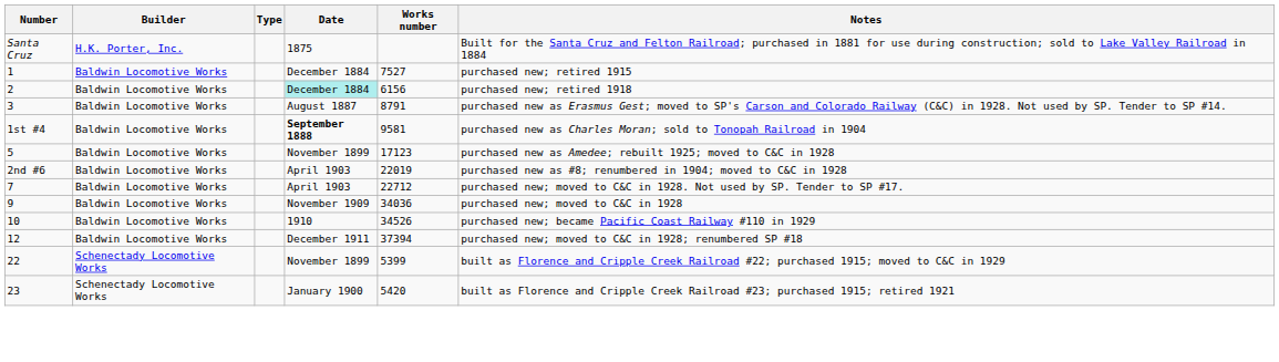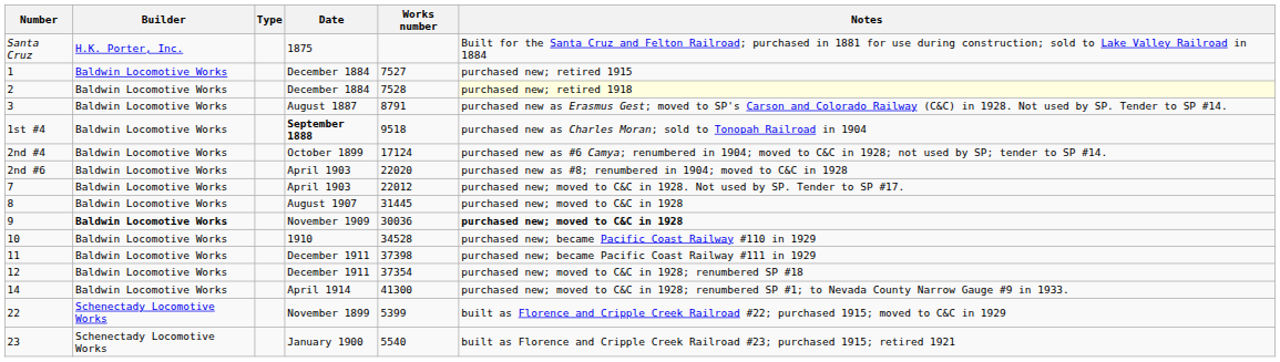 <table class="wikitable">
 <tr>
 <th>Number</th>
 <th>Builder</th>
 <th>Type</th>
 <th>Date</th>
 <th>Works number</th>
 <th>Notes</th>
 </tr>
 <tr>
 <td><em>Santa Cruz</em></td>
 <td><a href='#'>H.K. Porter, Inc.</a></td>
 <td></td>
 <td>1875</td>
 <td></td>
 <td>Built for the <a href='#'>Santa Cruz and Felton Railroad</a>; purchased in 1881 for use during construction; sold to <a href='#'>Lake Valley Railroad</a> in 1884</td>
 </tr>
 <tr>
 <td>1</td>
 <td><a href='#'>Baldwin Locomotive Works</a></td>
 <td></td>
 <td>December 1884</td>
 <td>7527</td>
 <td>purchased new; retired 1915</td>
 </tr>
 <tr>
 <td>2</td>
 <td>Baldwin Locomotive Works</td>
 <td></td>
-<td style="background: paleturquoise;">December 1884</td>
-<td>6156</td>
-<td>purchased new; retired 1918</td>
+<td>December 1884</td>
+<td>7528</td>
+<td style="background: lightyellow;">purchased new; retired 1918</td>
 </tr>
 <tr>
 <td>3</td>
 <td>Baldwin Locomotive Works</td>
 <td></td>
 <td>August 1887</td>
 <td>8791</td>
 <td>purchased new as <em>Erasmus Gest</em>; moved to SP's <a href='#'>Carson and Colorado Railway</a> (C&C) in 1928. Not used by SP. Tender to SP #14.</td>
 </tr>
 <tr>
 <td>1st #4</td>
 <td>Baldwin Locomotive Works</td>
 <td></td>
 <td><strong>September 1888</strong></td>
-<td>9581</td>
+<td>9518</td>
 <td>purchased new as <em>Charles Moran</em>; sold to <a href='#'>Tonopah Railroad</a> in 1904</td>
 </tr>
 <tr>
-<td>5</td>
+<td>2nd #4</td>
 <td>Baldwin Locomotive Works</td>
 <td></td>
-<td>November 1899</td>
-<td>17123</td>
-<td>purchased new as <em>Amedee</em>; rebuilt 1925; moved to C&C in 1928</td>
+<td>October 1899</td>
+<td>17124</td>
+<td>purchased new as #6 <em>Camya</em>; renumbered in 1904; moved to C&C in 1928; not used by SP; tender to SP #14.</td>
 </tr>
 <tr>
 <td>2nd #6</td>
 <td>Baldwin Locomotive Works</td>
 <td></td>
 <td>April 1903</td>
-<td>22019</td>
+<td>22020</td>
 <td>purchased new as #8; renumbered in 1904; moved to C&C in 1928</td>
 </tr>
 <tr>
 <td>7</td>
 <td>Baldwin Locomotive Works</td>
 <td></td>
 <td>April 1903</td>
-<td>22712</td>
+<td>22012</td>
 <td>purchased new; moved to C&C in 1928. Not used by SP. Tender to SP #17.</td>
 </tr>
 <tr>
-<td>9</td>
+<td>8</td>
 <td>Baldwin Locomotive Works</td>
 <td></td>
+<td>August 1907</td>
+<td>31445</td>
+<td>purchased new; moved to C&C in 1928</td>
+</tr>
+<tr>
+<td>9</td>
+<td><strong>Baldwin Locomotive Works</strong></td>
+<td></td>
 <td>November 1909</td>
-<td>34036</td>
-<td>purchased new; moved to C&C in 1928</td>
+<td>30036</td>
+<td><strong>purchased new; moved to C&C in 1928</strong></td>
 </tr>
 <tr>
 <td>10</td>
 <td>Baldwin Locomotive Works</td>
 <td></td>
 <td>1910</td>
-<td>34526</td>
+<td>34528</td>
 <td>purchased new; became <a href='#'>Pacific Coast Railway</a> #110 in 1929</td>
+</tr>
+<tr>
+<td>11</td>
+<td>Baldwin Locomotive Works</td>
+<td></td>
+<td>December 1911</td>
+<td>37398</td>
+<td>purchased new; became Pacific Coast Railway #111 in 1929</td>
 </tr>
 <tr>
 <td>12</td>
 <td>Baldwin Locomotive Works</td>
 <td></td>
 <td>December 1911</td>
-<td>37394</td>
+<td>37354</td>
 <td>purchased new; moved to C&C in 1928; renumbered SP #18</td>
+</tr>
+<tr>
+<td>14</td>
+<td>Baldwin Locomotive Works</td>
+<td></td>
+<td>April 1914</td>
+<td>41300</td>
+<td>purchased new; moved to C&C in 1928; renumbered SP #1; to Nevada County Narrow Gauge #9 in 1933.</td>
 </tr>
 <tr>
 <td>22</td>
 <td><a href='#'>Schenectady Locomotive Works</a></td>
 <td></td>
 <td>November 1899</td>
 <td>5399</td>
 <td>built as <a href='#'>Florence and Cripple Creek Railroad</a> #22; purchased 1915; moved to C&C in 1929</td>
 </tr>
 <tr>
 <td>23</td>
 <td>Schenectady Locomotive Works</td>
 <td></td>
 <td>January 1900</td>
-<td>5420</td>
+<td>5540</td>
 <td>built as Florence and Cripple Creek Railroad #23; purchased 1915; retired 1921</td>
 </tr>
 </table>
